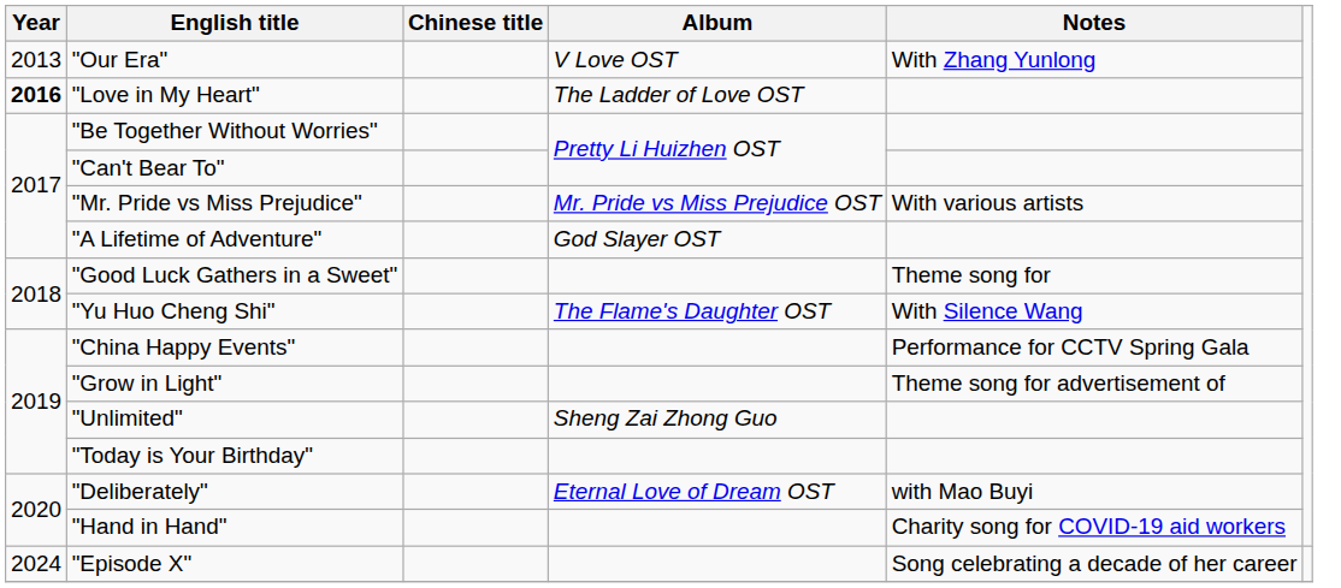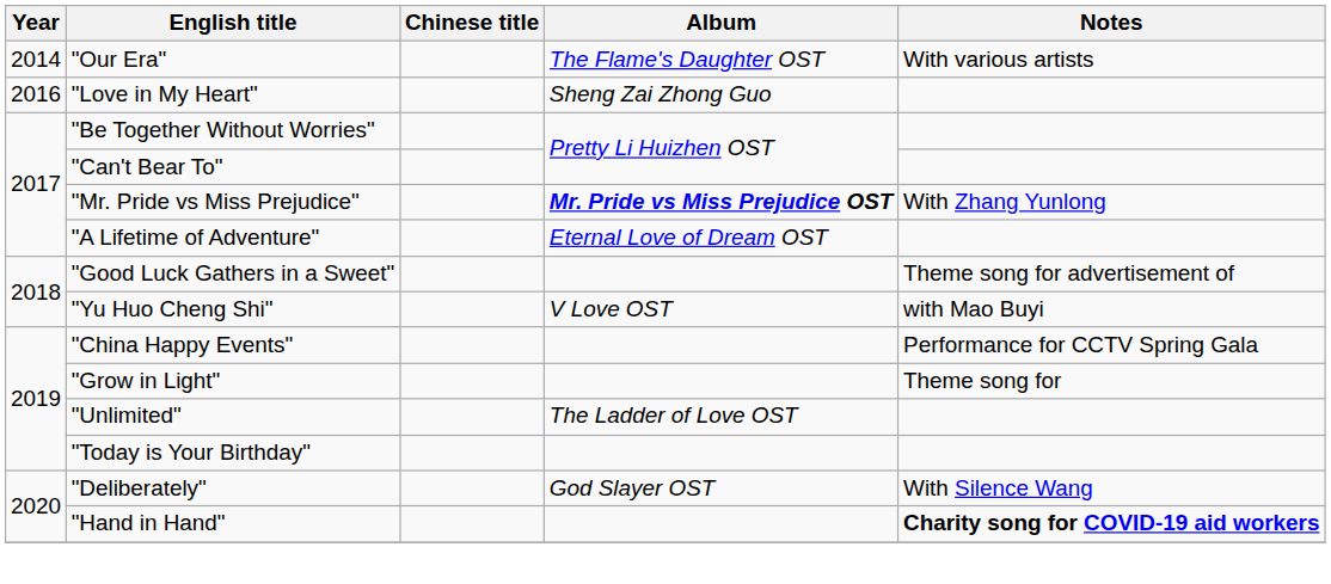 <table class="wikitable sortable">
 <tr>
 <th>Year</th>
 <th>English title</th>
 <th>Chinese title</th>
 <th>Album</th>
 <th>Notes</th>
 </tr>
 <tr>
-<td>2013</td>
+<td>2014</td>
 <td>"Our Era"</td>
 <td></td>
-<td><em>V Love OST</em></td>
-<td>With <a href='#'>Zhang Yunlong</a></td>
+<td><em><a href='#'>The Flame's Daughter</a> OST</em></td>
+<td>With various artists</td>
 </tr>
 <tr>
-<td><strong>2016</strong></td>
+<td>2016</td>
 <td>"Love in My Heart"</td>
 <td></td>
-<td><em>The Ladder of Love OST</em></td>
+<td><em>Sheng Zai Zhong Guo</em></td>
 <td></td>
 </tr>
 <tr>
 <td rowspan="4">2017</td>
 <td>"Be Together Without Worries"</td>
 <td></td>
 <td rowspan="2"><em><a href='#'>Pretty Li Huizhen</a> OST</em></td>
 <td></td>
 </tr>
 <tr>
 <td>"Can't Bear To"</td>
 <td></td>
 <td></td>
 </tr>
 <tr>
 <td>"Mr. Pride vs Miss Prejudice"</td>
 <td></td>
-<td><em><a href='#'>Mr. Pride vs Miss Prejudice</a> OST</em></td>
-<td>With various artists</td>
+<td><strong><em><a href='#'>Mr. Pride vs Miss Prejudice</a> OST</em></strong></td>
+<td>With <a href='#'>Zhang Yunlong</a></td>
 </tr>
 <tr>
 <td>"A Lifetime of Adventure"</td>
 <td></td>
-<td><em>God Slayer OST </em></td>
+<td><em><a href='#'>Eternal Love of Dream</a> OST</em></td>
 <td></td>
 </tr>
 <tr>
 <td rowspan="2">2018</td>
 <td>"Good Luck Gathers in a Sweet"</td>
 <td></td>
 <td></td>
-<td>Theme song for </td>
+<td>Theme song for advertisement of </td>
 </tr>
 <tr>
 <td>"Yu Huo Cheng Shi"</td>
 <td></td>
-<td><em><a href='#'>The Flame's Daughter</a> OST</em></td>
-<td>With <a href='#'>Silence Wang</a></td>
+<td><em>V Love OST</em></td>
+<td>with Mao Buyi</td>
 </tr>
 <tr>
 <td rowspan="4">2019</td>
 <td>"China Happy Events"</td>
 <td></td>
 <td></td>
 <td>Performance for CCTV Spring Gala</td>
 </tr>
 <tr>
 <td>"Grow in Light"</td>
 <td></td>
 <td></td>
-<td>Theme song for advertisement of </td>
+<td>Theme song for </td>
 </tr>
 <tr>
 <td>"Unlimited"</td>
 <td></td>
-<td><em>Sheng Zai Zhong Guo</em></td>
+<td><em>The Ladder of Love OST</em></td>
 <td></td>
 </tr>
 <tr>
 <td>"Today is Your Birthday"</td>
 <td></td>
 <td></td>
 <td></td>
 </tr>
 <tr>
 <td rowspan="2">2020</td>
 <td>"Deliberately"</td>
 <td></td>
-<td><em><a href='#'>Eternal Love of Dream</a> OST</em></td>
-<td>with Mao Buyi</td>
+<td><em>God Slayer OST </em></td>
+<td>With <a href='#'>Silence Wang</a></td>
 </tr>
 <tr>
 <td>"Hand in Hand"</td>
 <td></td>
 <td></td>
-<td>Charity song for <a href='#'>COVID-19 aid workers</a></td>
-</tr>
-<tr>
-<td>2024</td>
-<td>"Episode X"</td>
-<td></td>
-<td></td>
-<td>Song  celebrating a decade of her career</td>
-<td></td>
+<td><strong>Charity song for <a href='#'>COVID-19 aid workers</a></strong></td>
 </tr>
 <tr>
 </tr>
 </table>
